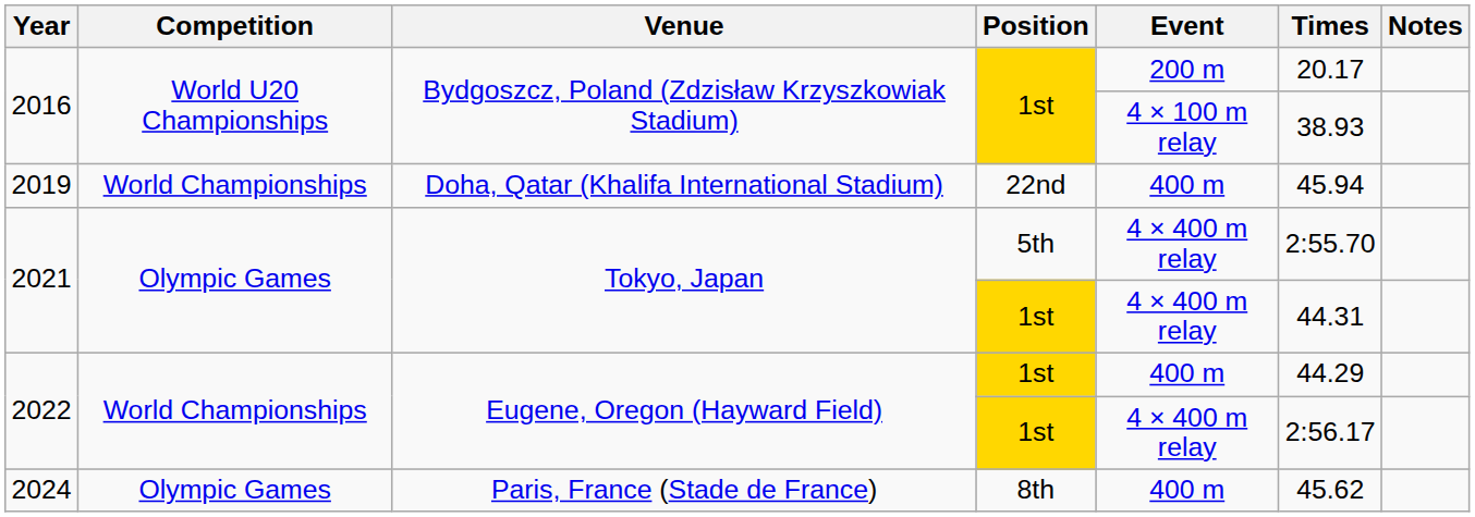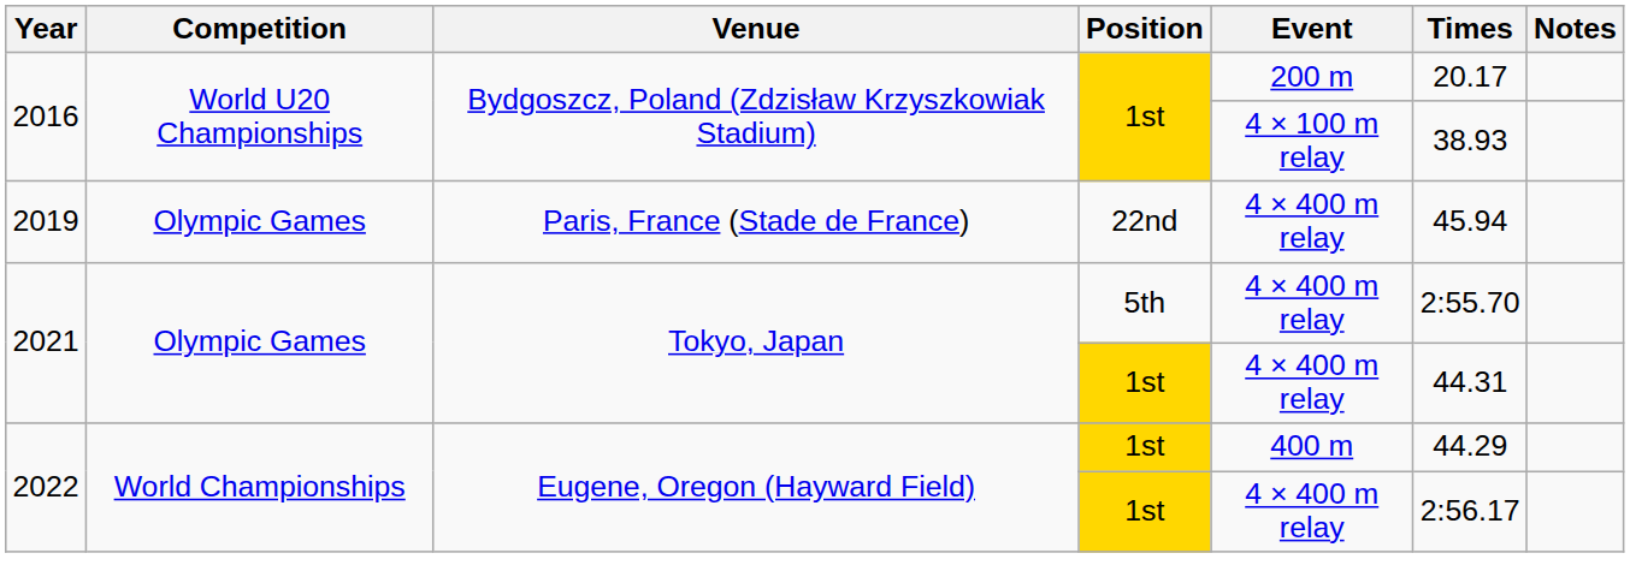 <table class="wikitable sortable" style=text-align:center>
 <tr>
 <th>Year</th>
 <th>Competition</th>
 <th>Venue</th>
 <th>Position</th>
 <th>Event</th>
 <th>Times</th>
 <th>Notes</th>
 </tr>
 <tr>
 <td rowspan=2>2016</td>
 <td rowspan=2><a href='#'>World U20 Championships</a></td>
 <td rowspan=2><a href='#'>Bydgoszcz, Poland (Zdzisław Krzyszkowiak Stadium)</a></td>
 <td rowspan=2 style="background:gold;">1st</td>
 <td><a href='#'>200 m</a></td>
 <td data-sort-value="020.17">20.17</td>
 <td><strong><a href='#'></a></strong></td>
 </tr>
 <tr>
 <td data-sort-value="400 relay"><a href='#'>4 × 100 m relay</a></td>
 <td>38.93</td>
 <td><strong></strong></td>
 </tr>
 <tr>
 <td>2019</td>
-<td><a href='#'>World Championships</a></td>
-<td><a href='#'>Doha, Qatar (Khalifa International Stadium)</a></td>
+<td><a href='#'>Olympic Games</a></td>
+<td><a href='#'>Paris, France</a> (<a href='#'>Stade de France</a>)</td>
 <td>22nd</td>
-<td><a href='#'>400 m</a></td>
+<td><a href='#'>4 × 400 m relay</a></td>
 <td data-sort-value="045.94">45.94</td>
 <td></td>
 </tr>
 <tr>
 <td rowspan=2>2021</td>
 <td rowspan=2><a href='#'>Olympic Games</a></td>
 <td rowspan=2><a href='#'>Tokyo, Japan</a></td>
 <td>5th</td>
 <td><a href='#'>4 × 400 m relay</a></td>
 <td>2:55.70</td>
 <td></td>
 </tr>
 <tr>
 <td style="background:gold;">1st</td>
 <td><a href='#'>4 × 400 m relay</a></td>
 <td>44.31</td>
 <td></td>
 </tr>
 <tr>
 <td rowspan=2>2022</td>
 <td rowspan=2><a href='#'>World Championships</a></td>
 <td rowspan=2><a href='#'>Eugene, Oregon (Hayward Field)</a></td>
 <td style="background:gold;">1st</td>
 <td><a href='#'>400 m</a></td>
 <td data-sort-value="044.29">44.29</td>
 </tr>
 <tr>
 <td style="background:gold;">1st</td>
 <td><a href='#'>4 × 400 m relay</a></td>
 <td>2:56.17</td>
 <td></td>
 </tr>
-<tr>
-<td>2024</td>
-<td><a href='#'>Olympic Games</a></td>
-<td><a href='#'>Paris, France</a> (<a href='#'>Stade de France</a>)</td>
-<td>8th</td>
-<td><a href='#'>400 m</a></td>
-<td>45.62</td>
-<td></td>
-</tr>
 </table>
